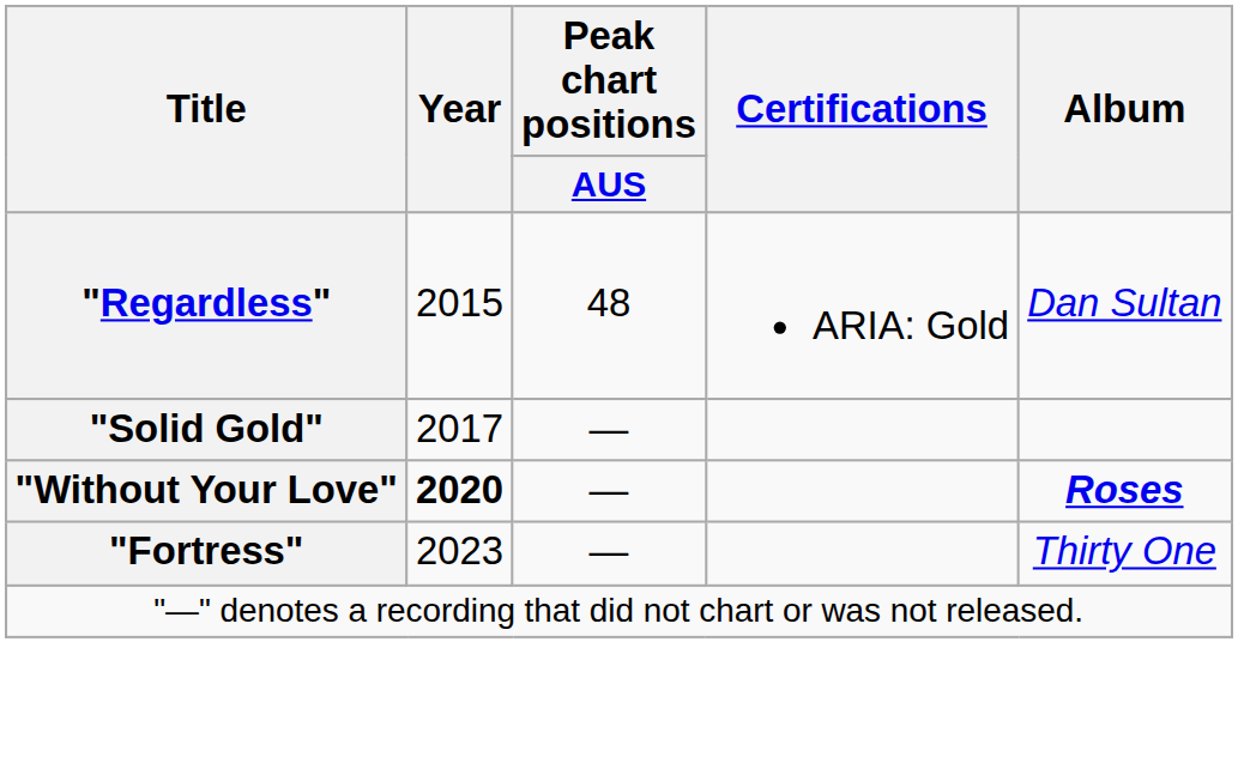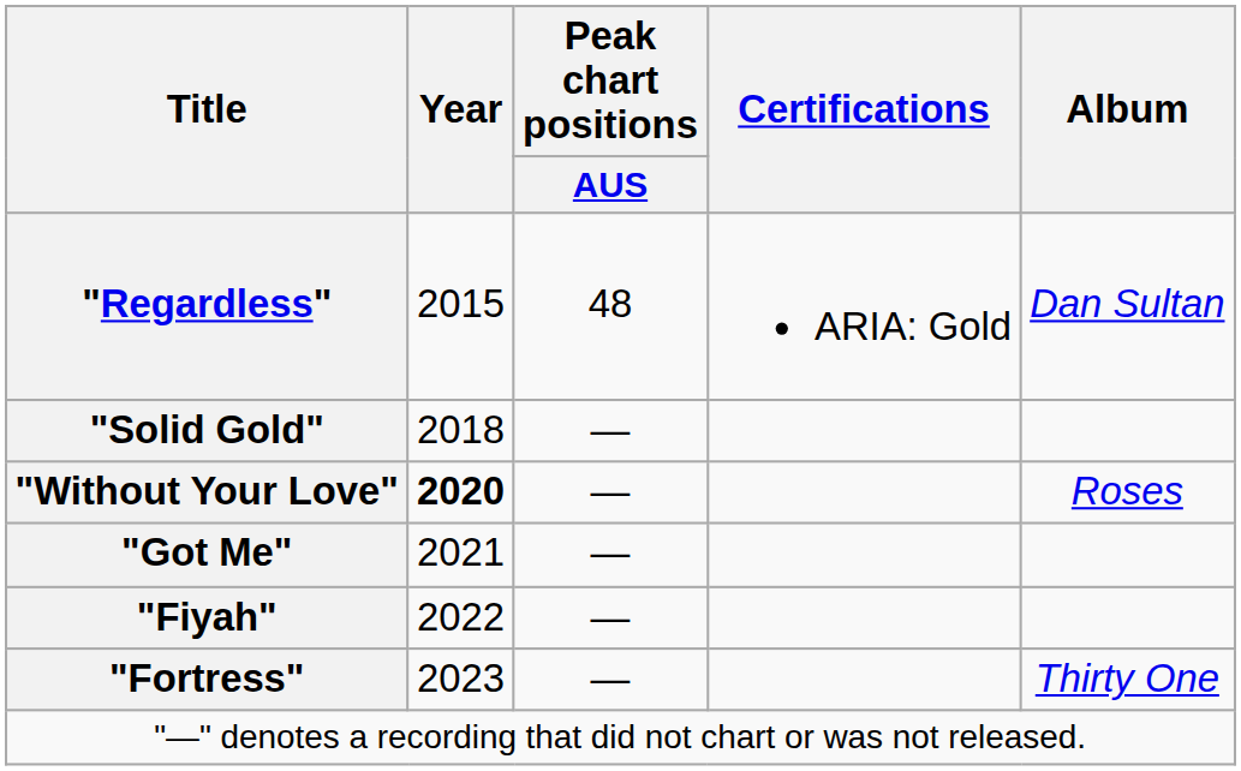 <table class="wikitable plainrowheaders" style="text-align:center;">
 <tr>
 <th scope="col" rowspan="2">Title</th>
 <th scope="col" rowspan="2">Year</th>
 <th scope="col" colspan="1">Peak chart positions</th>
 <th scope="col" rowspan="2"><a href='#'>Certifications</a></th>
 <th scope="col" rowspan="2">Album</th>
 </tr>
 <tr>
 <th scope="col" style="width:3em;font-size:90%;"><a href='#'>AUS</a><br></th>
 </tr>
 <tr>
 <th scope="row">"<a href='#'>Regardless</a>" <br></th>
 <td>2015</td>
 <td>48</td>
 <td><br><ul><li>ARIA: Gold</li></ul></td>
 <td><em><a href='#'>Dan Sultan</a></em></td>
 </tr>
 <tr>
 <th scope="row">"Solid Gold"<br></th>
-<td>2017</td>
+<td>2018</td>
 <td>—</td>
 <td></td>
 <td></td>
 </tr>
 <tr>
 <th scope="row">"Without Your Love" <br></th>
 <td><strong>2020</strong></td>
 <td>—</td>
 <td></td>
-<td><strong><em><a href='#'>Roses</a></em></strong></td>
+<td><em><a href='#'>Roses</a></em></td>
+</tr>
+<tr>
+<th scope="row">"Got Me" <br></th>
+<td>2021</td>
+<td>—</td>
+<td></td>
+<td></td>
+</tr>
+<tr>
+<th scope="row">"Fiyah" <br></th>
+<td>2022</td>
+<td>—</td>
+<td></td>
+<td></td>
 </tr>
 <tr>
 <th scope="row">"Fortress" <br></th>
 <td>2023</td>
 <td>—</td>
 <td></td>
 <td><em><a href='#'>Thirty One</a></em></td>
 </tr>
 <tr>
 <td colspan="5" style="font-size:85%">"—" denotes a recording that did not chart or was not released.</td>
 </tr>
 </table>
